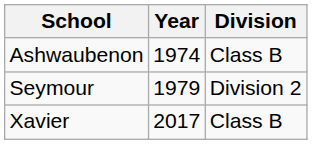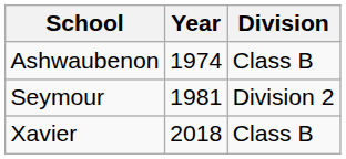 <table class="wikitable">
 <tr>
 <th>School</th>
 <th>Year</th>
 <th>Division</th>
 </tr>
 <tr>
 <td>Ashwaubenon</td>
 <td>1974</td>
 <td>Class B</td>
 </tr>
 <tr>
 <td>Seymour</td>
-<td>1979</td>
+<td>1981</td>
 <td>Division 2</td>
 </tr>
 <tr>
 <td>Xavier</td>
-<td>2017</td>
+<td>2018</td>
 <td>Class B</td>
 </tr>
 </table>
